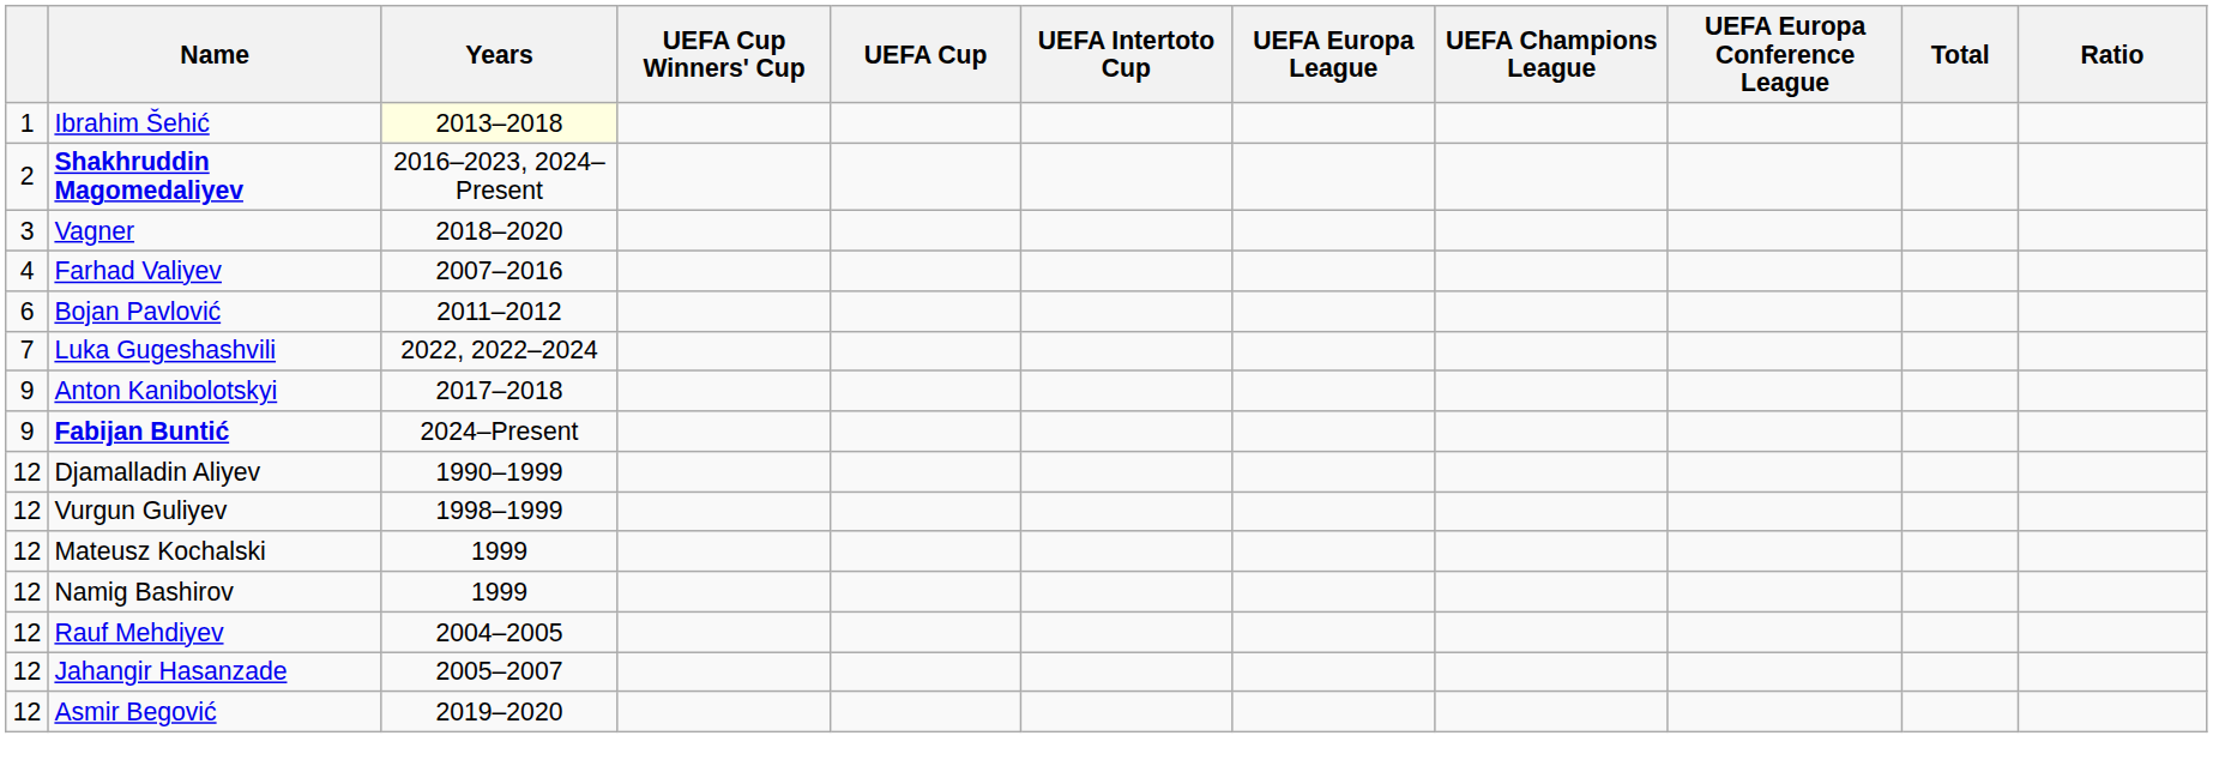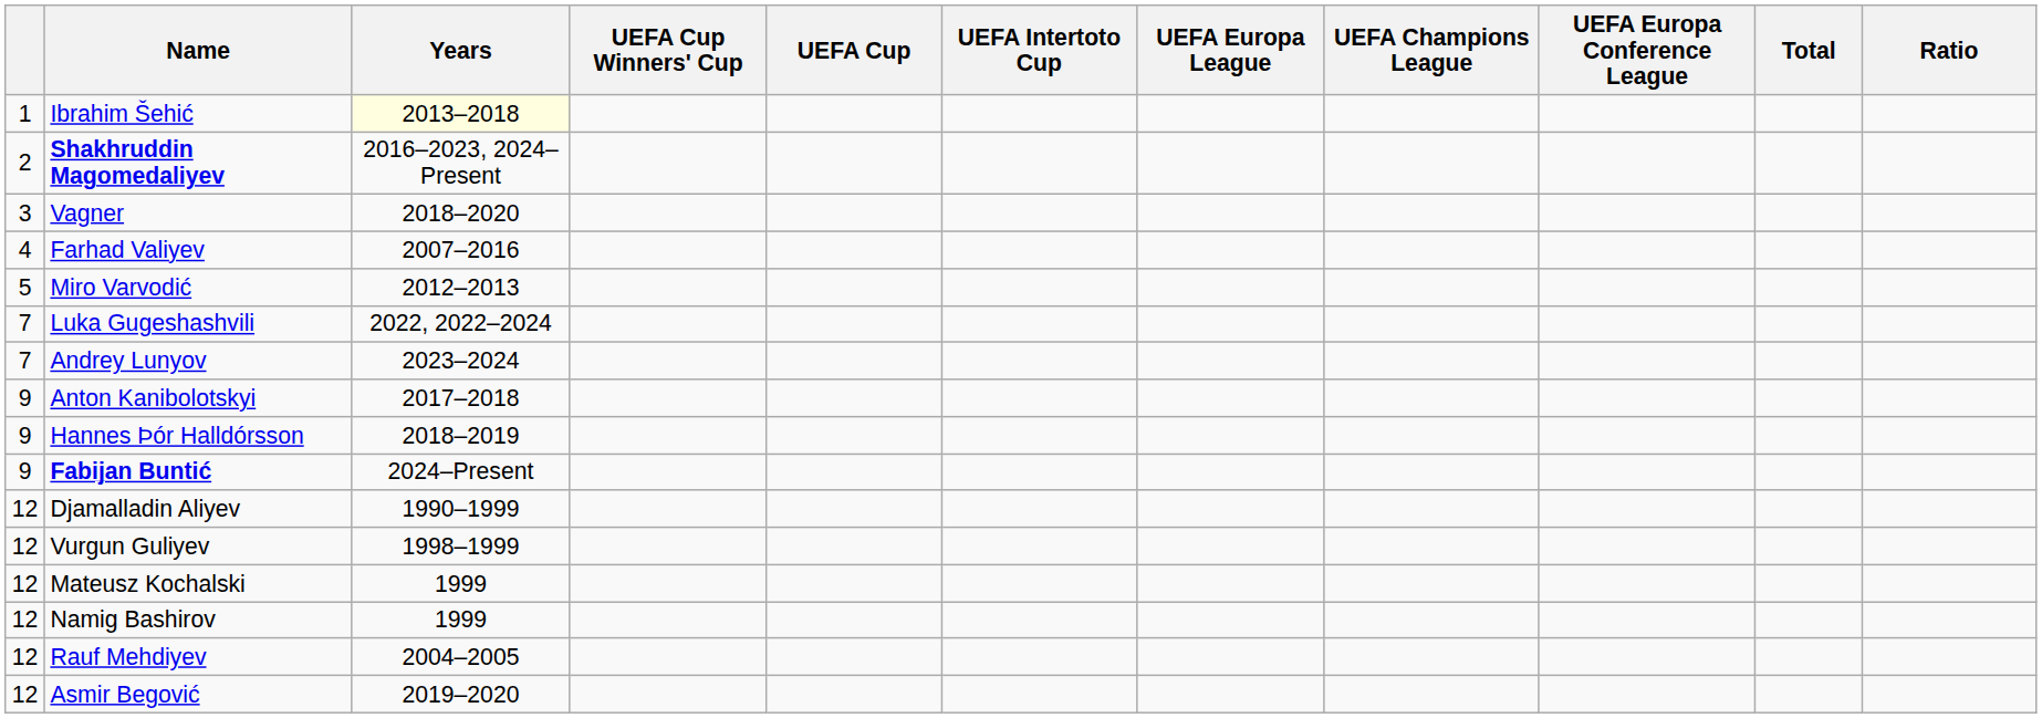 <table class="wikitable sortable"  style="text-align:center; font-size:90%; ">
 <tr>
 <th width=20px></th>
 <th width=300px>Name</th>
 <th width=250px>Years</th>
 <th width=200px>UEFA Cup Winners' Cup</th>
 <th width=200px>UEFA Cup</th>
 <th width=200px>UEFA Intertoto Cup</th>
 <th width=200px>UEFA Europa League</th>
 <th width=200px>UEFA Champions League</th>
 <th width=200px>UEFA Europa Conference League</th>
 <th width=100px>Total</th>
 <th width=200px>Ratio</th>
 </tr>
 <tr>
 <td>1</td>
 <td align="left"> <a href='#'>Ibrahim Šehić</a></td>
 <td style="background: lightyellow;">2013–2018</td>
 <td></td>
 <td></td>
 <td></td>
 <td></td>
 <td></td>
 <td></td>
 <td></td>
 <td></td>
 </tr>
 <tr>
 <td>2</td>
 <td align="left"> <strong><a href='#'>Shakhruddin Magomedaliyev</a></strong></td>
 <td>2016–2023, 2024–Present</td>
 <td></td>
 <td></td>
 <td></td>
 <td></td>
 <td></td>
 <td></td>
 <td></td>
 <td></td>
 </tr>
 <tr>
 <td>3</td>
 <td align="left"> <a href='#'>Vagner</a></td>
 <td>2018–2020</td>
 <td></td>
 <td></td>
 <td></td>
 <td></td>
 <td></td>
 <td></td>
 <td></td>
 <td></td>
 </tr>
 <tr>
 <td>4</td>
 <td align="left"> <a href='#'>Farhad Valiyev</a></td>
 <td>2007–2016</td>
 <td></td>
 <td></td>
 <td></td>
 <td></td>
 <td></td>
 <td></td>
 <td></td>
 <td></td>
 </tr>
 <tr>
-<td>6</td>
-<td align="left"> <a href='#'>Bojan Pavlović</a></td>
-<td>2011–2012</td>
+<td>5</td>
+<td align="left"> <a href='#'>Miro Varvodić</a></td>
+<td>2012–2013</td>
 <td></td>
 <td></td>
 <td></td>
 <td></td>
 <td></td>
 <td></td>
 <td></td>
 <td></td>
 </tr>
 <tr>
 <td>7</td>
 <td align="left"> <a href='#'>Luka Gugeshashvili</a></td>
 <td>2022, 2022–2024</td>
 <td></td>
 <td></td>
 <td></td>
 <td></td>
 <td></td>
 <td></td>
 <td></td>
 <td></td>
 </tr>
 <tr>
+<td>7</td>
+<td align="left"> <a href='#'>Andrey Lunyov</a></td>
+<td>2023–2024</td>
+<td></td>
+<td></td>
+<td></td>
+<td></td>
+<td></td>
+<td></td>
+<td></td>
+<td></td>
+</tr>
+<tr>
 <td>9</td>
 <td align="left"> <a href='#'>Anton Kanibolotskyi</a></td>
 <td>2017–2018</td>
+<td></td>
+<td></td>
+<td></td>
+<td></td>
+<td></td>
+<td></td>
+<td></td>
+<td></td>
+</tr>
+<tr>
+<td>9</td>
+<td align="left"> <a href='#'>Hannes Þór Halldórsson</a></td>
+<td>2018–2019</td>
 <td></td>
 <td></td>
 <td></td>
 <td></td>
 <td></td>
 <td></td>
 <td></td>
 <td></td>
 </tr>
 <tr>
 <td>9</td>
 <td align="left"> <strong><a href='#'>Fabijan Buntić</a></strong></td>
 <td>2024–Present</td>
 <td></td>
 <td></td>
 <td></td>
 <td></td>
 <td></td>
 <td></td>
 <td></td>
 <td></td>
 </tr>
 <tr>
 <td>12</td>
 <td align="left"> Djamalladin Aliyev</td>
 <td>1990–1999</td>
 <td></td>
 <td></td>
 <td></td>
 <td></td>
 <td></td>
 <td></td>
 <td></td>
 <td></td>
 </tr>
 <tr>
 <td>12</td>
 <td align="left"> Vurgun Guliyev</td>
 <td>1998–1999</td>
 <td></td>
 <td></td>
 <td></td>
 <td></td>
 <td></td>
 <td></td>
 <td></td>
 <td></td>
 </tr>
 <tr>
 <td>12</td>
 <td align="left"> Mateusz Kochalski</td>
 <td>1999</td>
 <td></td>
 <td></td>
 <td></td>
 <td></td>
 <td></td>
 <td></td>
 <td></td>
 <td></td>
 </tr>
 <tr>
 <td>12</td>
 <td align="left"> Namig Bashirov</td>
 <td>1999</td>
 <td></td>
 <td></td>
 <td></td>
 <td></td>
 <td></td>
 <td></td>
 <td></td>
 <td></td>
 </tr>
 <tr>
 <td>12</td>
 <td align="left"> <a href='#'>Rauf Mehdiyev</a></td>
 <td>2004–2005</td>
 <td></td>
 <td></td>
 <td></td>
 <td></td>
 <td></td>
 <td></td>
 <td></td>
 <td></td>
 </tr>
 <tr>
 <td>12</td>
-<td align="left"> <a href='#'>Jahangir Hasanzade</a></td>
-<td>2005–2007</td>
-<td></td>
-<td></td>
-<td></td>
-<td></td>
-<td></td>
-<td></td>
-<td></td>
-<td></td>
-</tr>
-<tr>
-<td>12</td>
 <td align="left"> <a href='#'>Asmir Begović</a></td>
 <td>2019–2020</td>
 <td></td>
 <td></td>
 <td></td>
 <td></td>
 <td></td>
 <td></td>
 <td></td>
 <td></td>
 </tr>
 </table>
